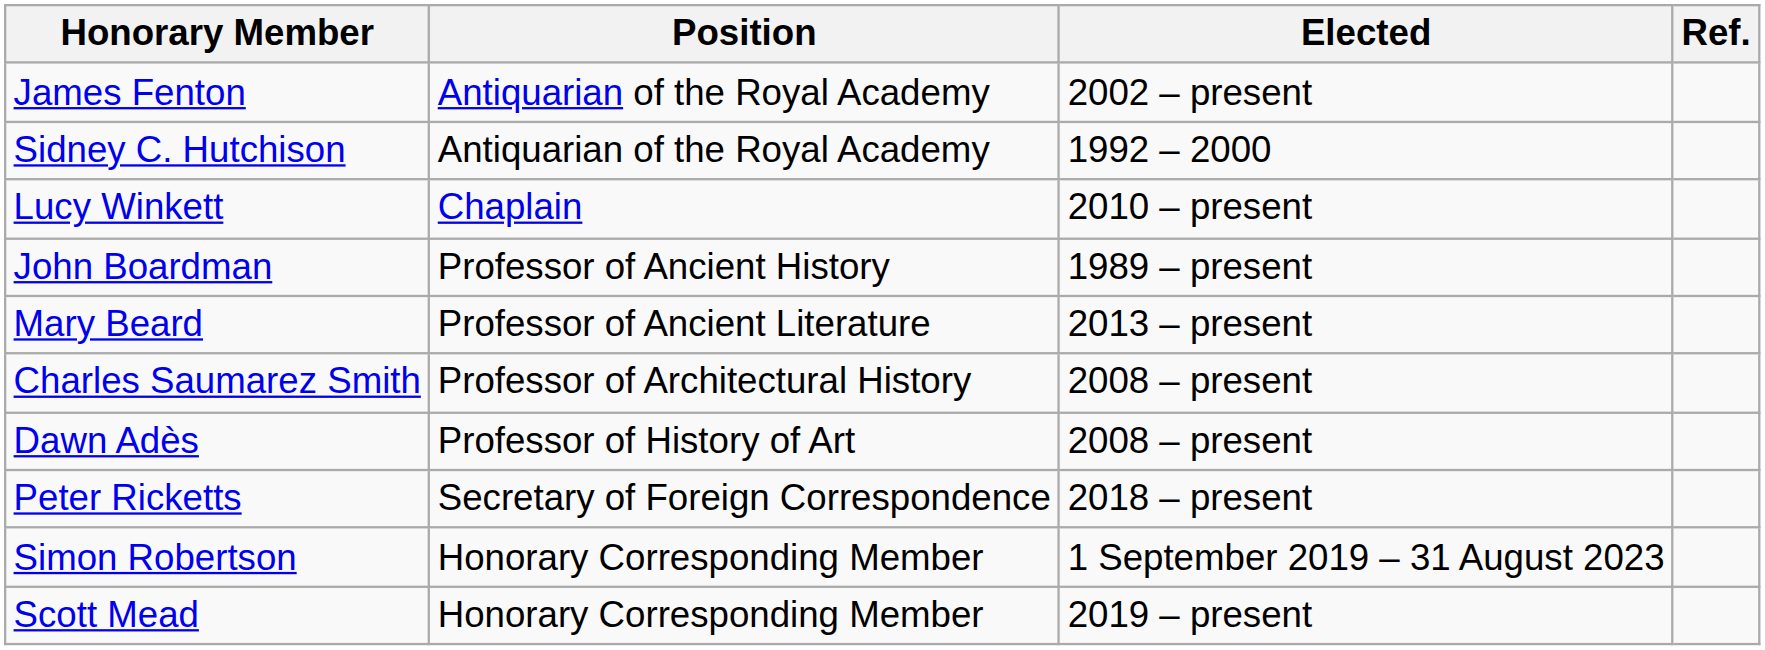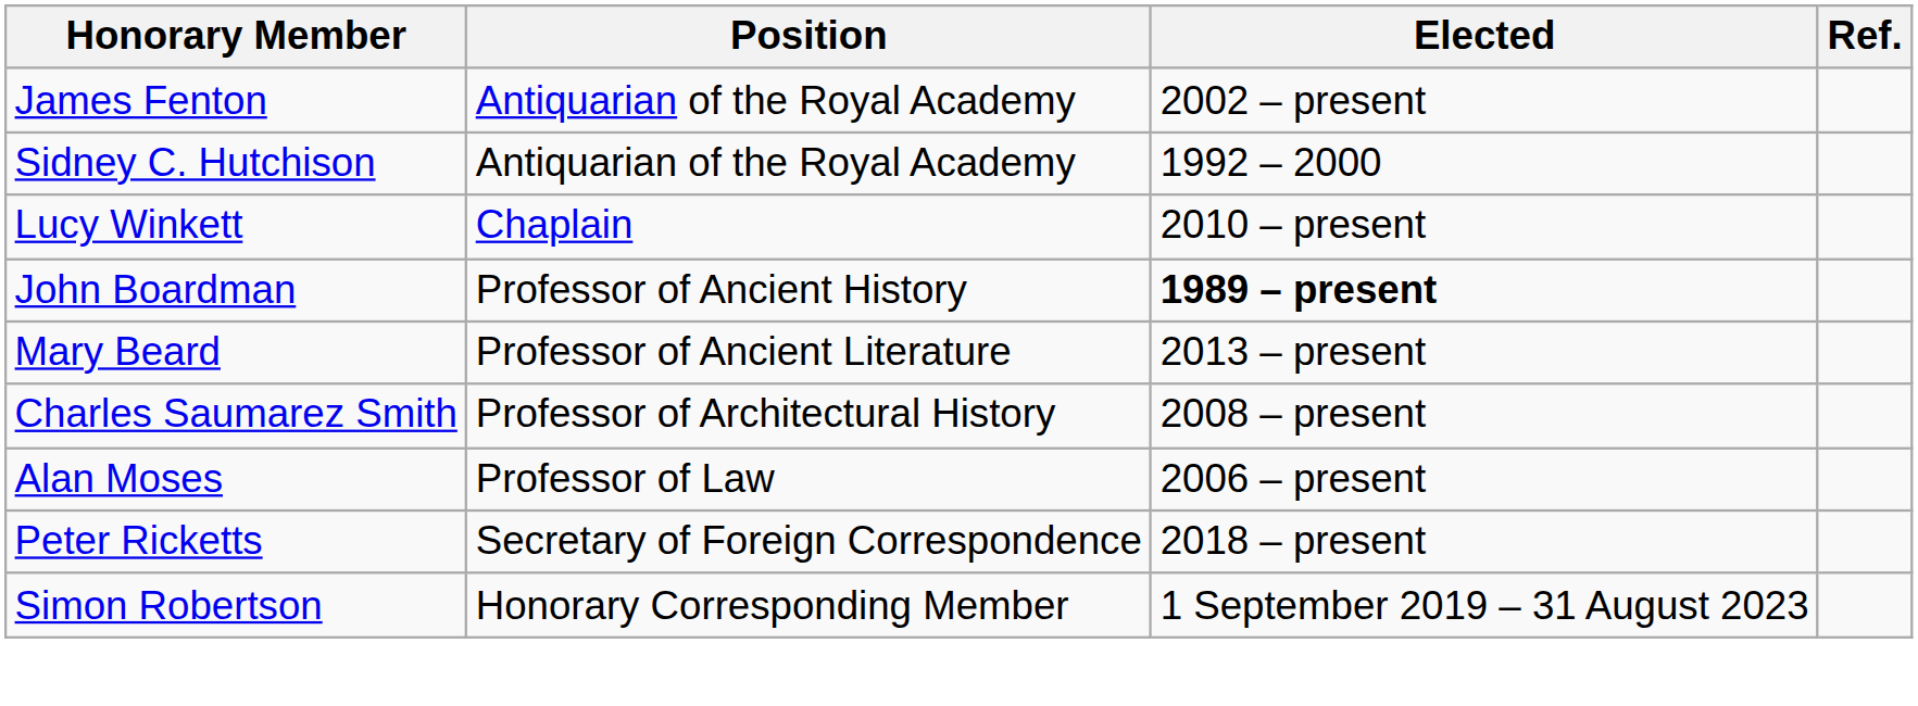 <table class="wikitable">
 <tr>
 <th>Honorary Member</th>
 <th>Position</th>
 <th>Elected</th>
 <th>Ref.</th>
 </tr>
 <tr>
 <td><a href='#'>James Fenton</a></td>
 <td><a href='#'>Antiquarian</a> of the Royal Academy</td>
 <td>2002 – present</td>
 <td></td>
 </tr>
 <tr>
 <td><a href='#'>Sidney C. Hutchison</a></td>
 <td>Antiquarian of the Royal Academy</td>
 <td>1992 – 2000</td>
 <td></td>
 </tr>
 <tr>
 <td><a href='#'>Lucy Winkett</a></td>
 <td><a href='#'>Chaplain</a></td>
 <td>2010 – present</td>
 <td></td>
 </tr>
 <tr>
 <td><a href='#'>John Boardman</a></td>
 <td>Professor of Ancient History</td>
-<td>1989 – present</td>
+<td><strong>1989 – present</strong></td>
 <td></td>
 </tr>
 <tr>
 <td><a href='#'>Mary Beard</a></td>
 <td>Professor of Ancient Literature</td>
 <td>2013 – present</td>
 <td></td>
 </tr>
 <tr>
 <td><a href='#'>Charles Saumarez Smith</a></td>
 <td>Professor of Architectural History</td>
 <td>2008 – present</td>
 <td></td>
 </tr>
 <tr>
-<td><a href='#'>Dawn Adès</a></td>
-<td>Professor of History of Art</td>
-<td>2008 – present</td>
+<td><a href='#'>Alan Moses</a></td>
+<td>Professor of Law</td>
+<td>2006 – present</td>
 <td></td>
 </tr>
 <tr>
 <td><a href='#'>Peter Ricketts</a></td>
 <td>Secretary of Foreign Correspondence</td>
 <td>2018 – present</td>
 <td></td>
 </tr>
 <tr>
 <td><a href='#'>Simon Robertson</a></td>
 <td>Honorary Corresponding Member</td>
 <td>1 September 2019 – 31 August 2023</td>
 <td></td>
 </tr>
-<tr>
-<td><a href='#'>Scott Mead</a></td>
-<td>Honorary Corresponding Member</td>
-<td>2019 – present</td>
-<td></td>
-</tr>
 </table>
